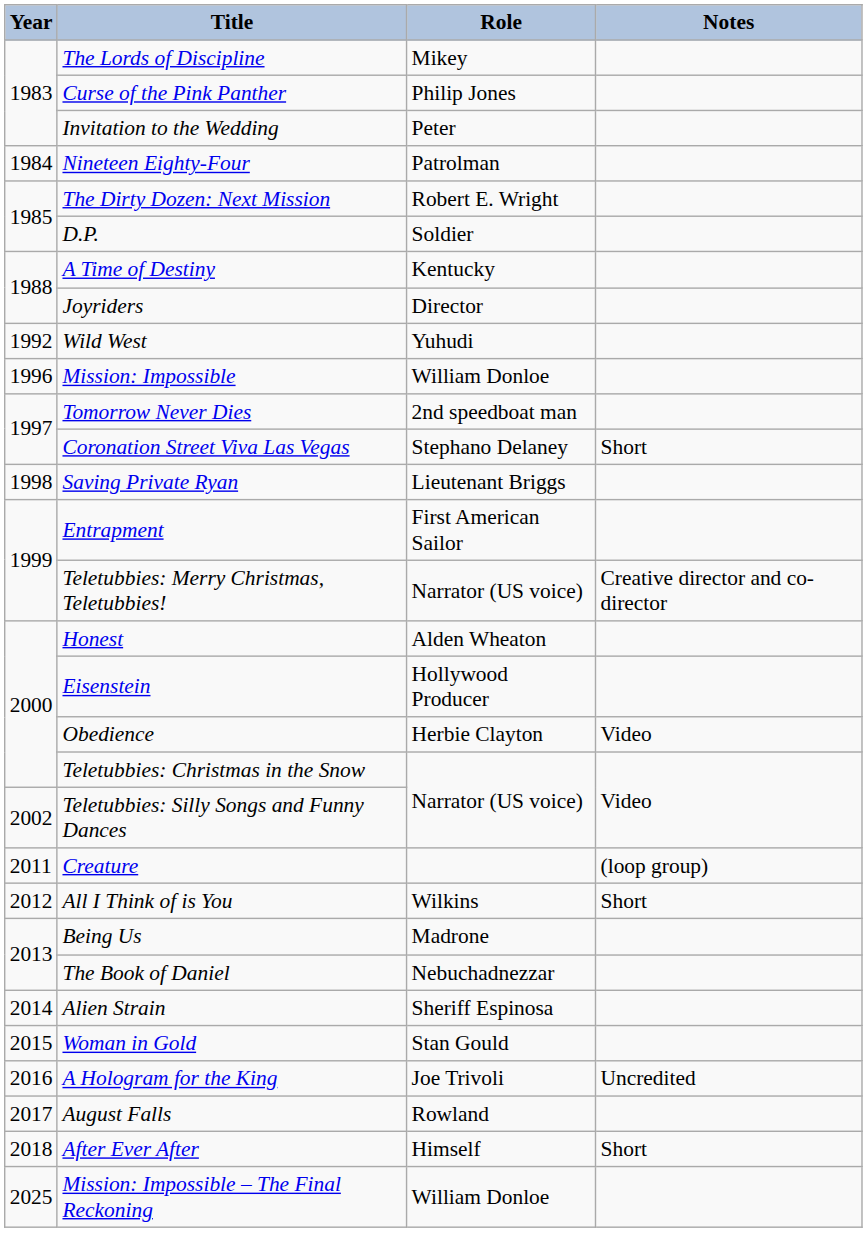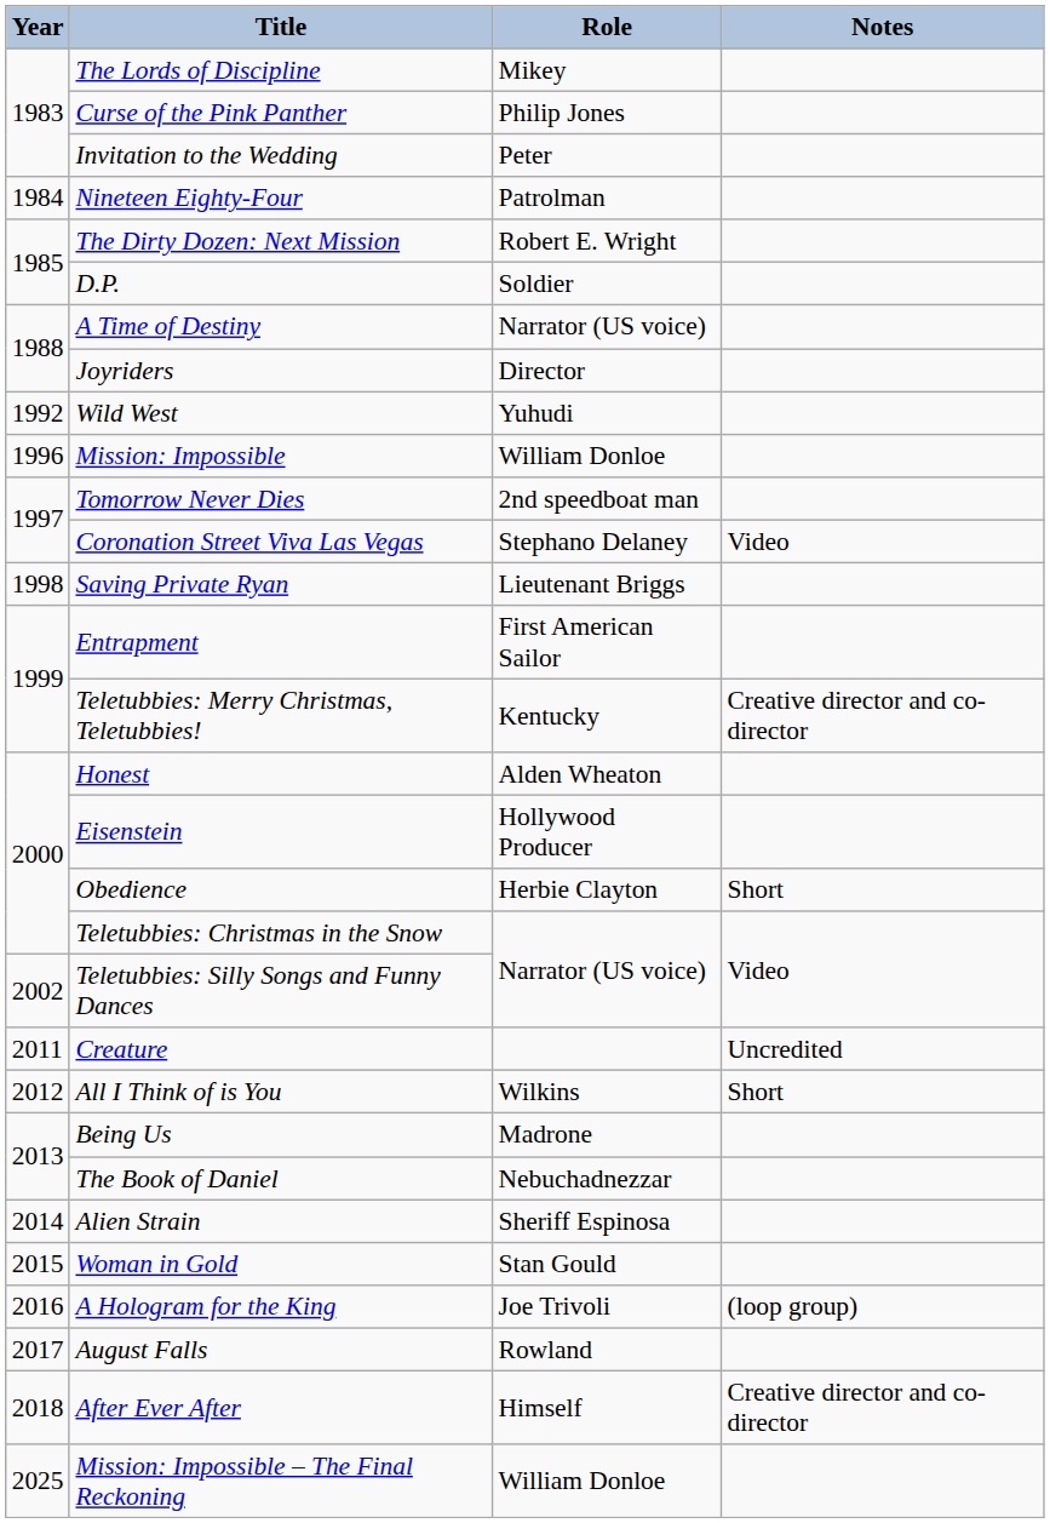 <table class="wikitable" style="font-size: 95%;">
 <tr>
 <th style="background:#B0C4DE;">Year</th>
 <th style="background:#B0C4DE;">Title</th>
 <th style="background:#B0C4DE;">Role</th>
 <th style="background:#B0C4DE;">Notes</th>
 </tr>
 <tr>
 <td rowspan="3">1983</td>
 <td><em><a href='#'>The Lords of Discipline</a></em></td>
 <td>Mikey</td>
 <td></td>
 </tr>
 <tr>
 <td><em><a href='#'>Curse of the Pink Panther</a></em></td>
 <td>Philip Jones</td>
 <td></td>
 </tr>
 <tr>
 <td><em>Invitation to the Wedding</em></td>
 <td>Peter</td>
 <td></td>
 </tr>
 <tr>
 <td>1984</td>
 <td><em><a href='#'>Nineteen Eighty-Four</a></em></td>
 <td>Patrolman</td>
 <td></td>
 </tr>
 <tr>
 <td rowspan="2">1985</td>
 <td><em><a href='#'>The Dirty Dozen: Next Mission</a></em></td>
 <td>Robert E. Wright</td>
 <td></td>
 </tr>
 <tr>
 <td><em>D.P.</em></td>
 <td>Soldier</td>
 <td></td>
 </tr>
 <tr>
 <td rowspan="2">1988</td>
 <td><em><a href='#'>A Time of Destiny</a></em></td>
-<td>Kentucky</td>
+<td>Narrator (US voice)</td>
 <td></td>
 </tr>
 <tr>
 <td><em>Joyriders</em></td>
 <td>Director</td>
 <td></td>
 </tr>
 <tr>
 <td>1992</td>
 <td><em>Wild West</em></td>
 <td>Yuhudi</td>
 <td></td>
 </tr>
 <tr>
 <td>1996</td>
 <td><em><a href='#'>Mission: Impossible</a></em></td>
 <td>William Donloe</td>
 <td></td>
 </tr>
 <tr>
 <td rowspan="2">1997</td>
 <td><em><a href='#'>Tomorrow Never Dies</a></em></td>
 <td>2nd speedboat man</td>
 <td></td>
 </tr>
 <tr>
 <td><em><a href='#'>Coronation Street Viva Las Vegas</a></em></td>
 <td>Stephano Delaney</td>
-<td>Short</td>
+<td>Video</td>
 </tr>
 <tr>
 <td>1998</td>
 <td><em><a href='#'>Saving Private Ryan</a></em></td>
 <td>Lieutenant Briggs</td>
 <td></td>
 </tr>
 <tr>
 <td rowspan="2">1999</td>
 <td><em><a href='#'>Entrapment</a></em></td>
 <td>First American Sailor</td>
 <td></td>
 </tr>
 <tr>
 <td><em>Teletubbies: Merry Christmas, Teletubbies!</em></td>
-<td>Narrator (US voice)</td>
+<td>Kentucky</td>
 <td>Creative director and co-director</td>
 </tr>
 <tr>
 <td rowspan="4">2000</td>
 <td><em><a href='#'>Honest</a></em></td>
 <td>Alden Wheaton</td>
 <td></td>
 </tr>
 <tr>
 <td><em><a href='#'>Eisenstein</a></em></td>
 <td>Hollywood Producer</td>
 <td></td>
 </tr>
 <tr>
 <td><em>Obedience</em></td>
 <td>Herbie Clayton</td>
-<td>Video</td>
+<td>Short</td>
 </tr>
 <tr>
 <td><em>Teletubbies: Christmas in the Snow</em></td>
 <td rowspan="2">Narrator (US voice)</td>
 <td rowspan="2">Video</td>
 </tr>
 <tr>
 <td>2002</td>
 <td><em>Teletubbies: Silly Songs and Funny Dances</em></td>
 </tr>
 <tr>
 <td>2011</td>
 <td><em><a href='#'>Creature</a></em></td>
 <td></td>
-<td>(loop group)</td>
+<td>Uncredited</td>
 </tr>
 <tr>
 <td>2012</td>
 <td><em>All I Think of is You</em></td>
 <td>Wilkins</td>
 <td>Short</td>
 </tr>
 <tr>
 <td rowspan="2">2013</td>
 <td><em>Being Us</em></td>
 <td>Madrone</td>
 <td></td>
 </tr>
 <tr>
 <td><em>The Book of Daniel</em></td>
 <td>Nebuchadnezzar</td>
 <td></td>
 </tr>
 <tr>
 <td>2014</td>
 <td><em>Alien Strain</em></td>
 <td>Sheriff Espinosa</td>
 <td></td>
 </tr>
 <tr>
 <td>2015</td>
 <td><em><a href='#'>Woman in Gold</a></em></td>
 <td>Stan Gould</td>
 <td></td>
 </tr>
 <tr>
 <td>2016</td>
 <td><em><a href='#'>A Hologram for the King</a></em></td>
 <td>Joe Trivoli</td>
-<td>Uncredited</td>
+<td>(loop group)</td>
 </tr>
 <tr>
 <td>2017</td>
 <td><em>August Falls</em></td>
 <td>Rowland</td>
 <td></td>
 </tr>
 <tr>
 <td>2018</td>
 <td><em><a href='#'>After Ever After</a></em></td>
 <td>Himself</td>
-<td>Short</td>
+<td>Creative director and co-director</td>
 </tr>
 <tr>
 <td>2025</td>
 <td><em><a href='#'>Mission: Impossible – The Final Reckoning</a></em></td>
 <td>William Donloe</td>
 <td></td>
 </tr>
 </table>
